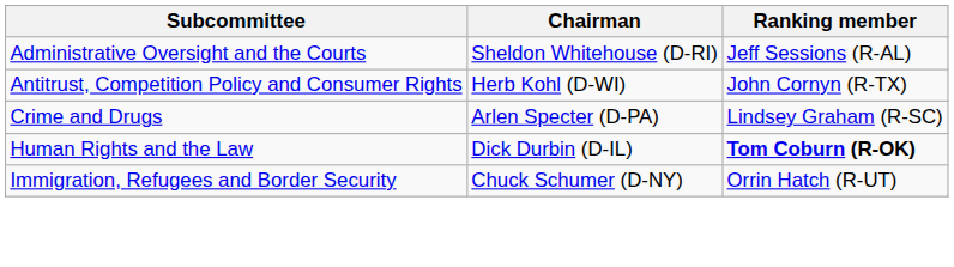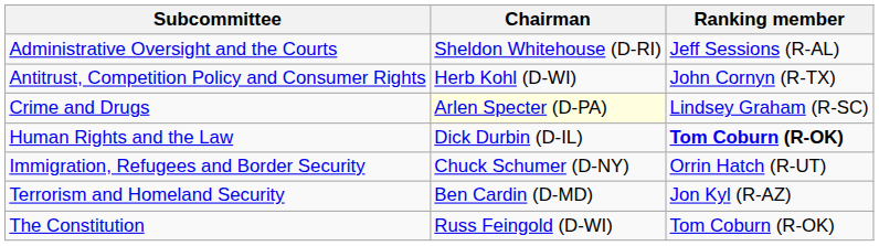 <table class="wikitable">
 <tr>
 <th>Subcommittee</th>
 <th>Chairman</th>
 <th>Ranking member</th>
 </tr>
 <tr>
 <td><a href='#'>Administrative Oversight and the Courts</a></td>
 <td><a href='#'>Sheldon Whitehouse</a> (D-RI)</td>
 <td><a href='#'>Jeff Sessions</a> (R-AL)</td>
 </tr>
 <tr>
 <td><a href='#'>Antitrust, Competition Policy and Consumer Rights</a></td>
 <td><a href='#'>Herb Kohl</a> (D-WI)</td>
 <td><a href='#'>John Cornyn</a> (R-TX)</td>
 </tr>
 <tr>
 <td><a href='#'>Crime and Drugs</a></td>
-<td><a href='#'>Arlen Specter</a> (D-PA)</td>
+<td style="background: lightyellow;"><a href='#'>Arlen Specter</a> (D-PA)</td>
 <td><a href='#'>Lindsey Graham</a> (R-SC)</td>
 </tr>
 <tr>
 <td><a href='#'>Human Rights and the Law</a></td>
 <td><a href='#'>Dick Durbin</a> (D-IL)</td>
 <td><strong><a href='#'>Tom Coburn</a> (R-OK)</strong></td>
 </tr>
 <tr>
 <td><a href='#'>Immigration, Refugees and Border Security</a></td>
 <td><a href='#'>Chuck Schumer</a> (D-NY)</td>
 <td><a href='#'>Orrin Hatch</a> (R-UT)</td>
 </tr>
+<tr>
+<td><a href='#'>Terrorism and Homeland Security</a></td>
+<td><a href='#'>Ben Cardin</a> (D-MD)</td>
+<td><a href='#'>Jon Kyl</a> (R-AZ)</td>
+</tr>
+<tr>
+<td><a href='#'>The Constitution</a></td>
+<td><a href='#'>Russ Feingold</a> (D-WI)</td>
+<td><a href='#'>Tom Coburn</a> (R-OK)</td>
+</tr>
 </table>
